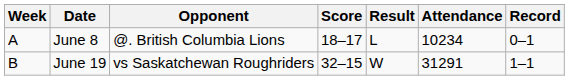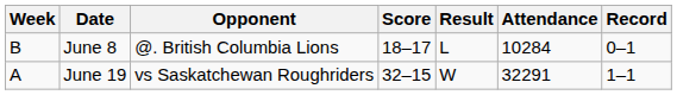 <table class="wikitable">
 <tr>
 <th>Week</th>
 <th>Date</th>
 <th>Opponent</th>
 <th>Score</th>
 <th>Result</th>
 <th>Attendance</th>
 <th>Record</th>
 </tr>
 <tr>
-<td>A</td>
+<td>B</td>
 <td>June 8</td>
 <td>@. British Columbia Lions</td>
 <td>18–17</td>
 <td>L</td>
-<td>10234</td>
+<td>10284</td>
 <td>0–1</td>
 </tr>
 <tr>
-<td>B</td>
+<td>A</td>
 <td>June 19</td>
 <td>vs Saskatchewan Roughriders</td>
 <td>32–15</td>
 <td>W</td>
-<td>31291</td>
+<td>32291</td>
 <td>1–1</td>
 </tr>
 </table>
